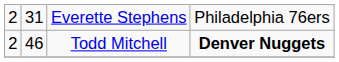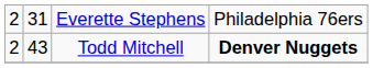 <table class="wikitable" width="00%">
 <tr align="center" bgcolor="">
 <td>2</td>
 <td>31</td>
 <td><a href='#'>Everette Stephens</a></td>
 <td>Philadelphia 76ers</td>
 </tr>
 <tr align="center" bgcolor="">
 <td>2</td>
-<td>46</td>
+<td>43</td>
 <td><a href='#'>Todd Mitchell</a></td>
 <td><strong>Denver Nuggets</strong></td>
 </tr>
 <tr align="center" bgcolor="">
 </tr>
 </table>
